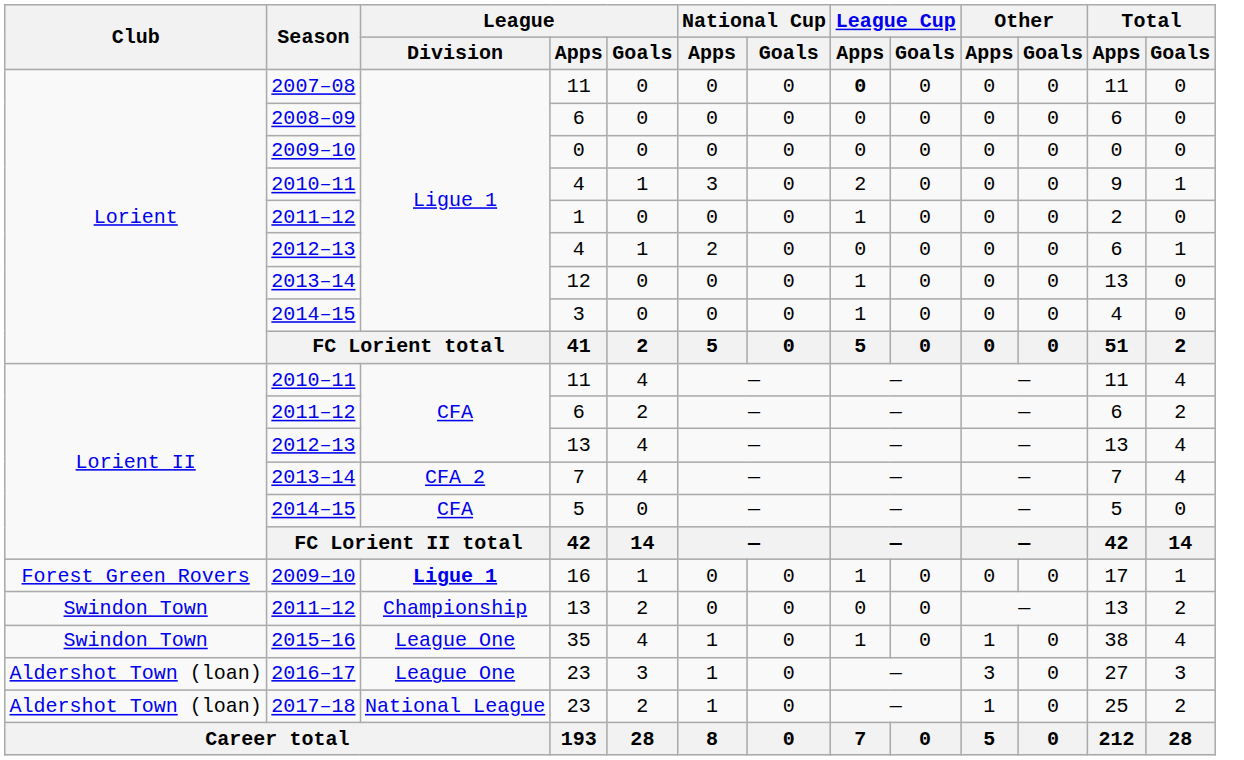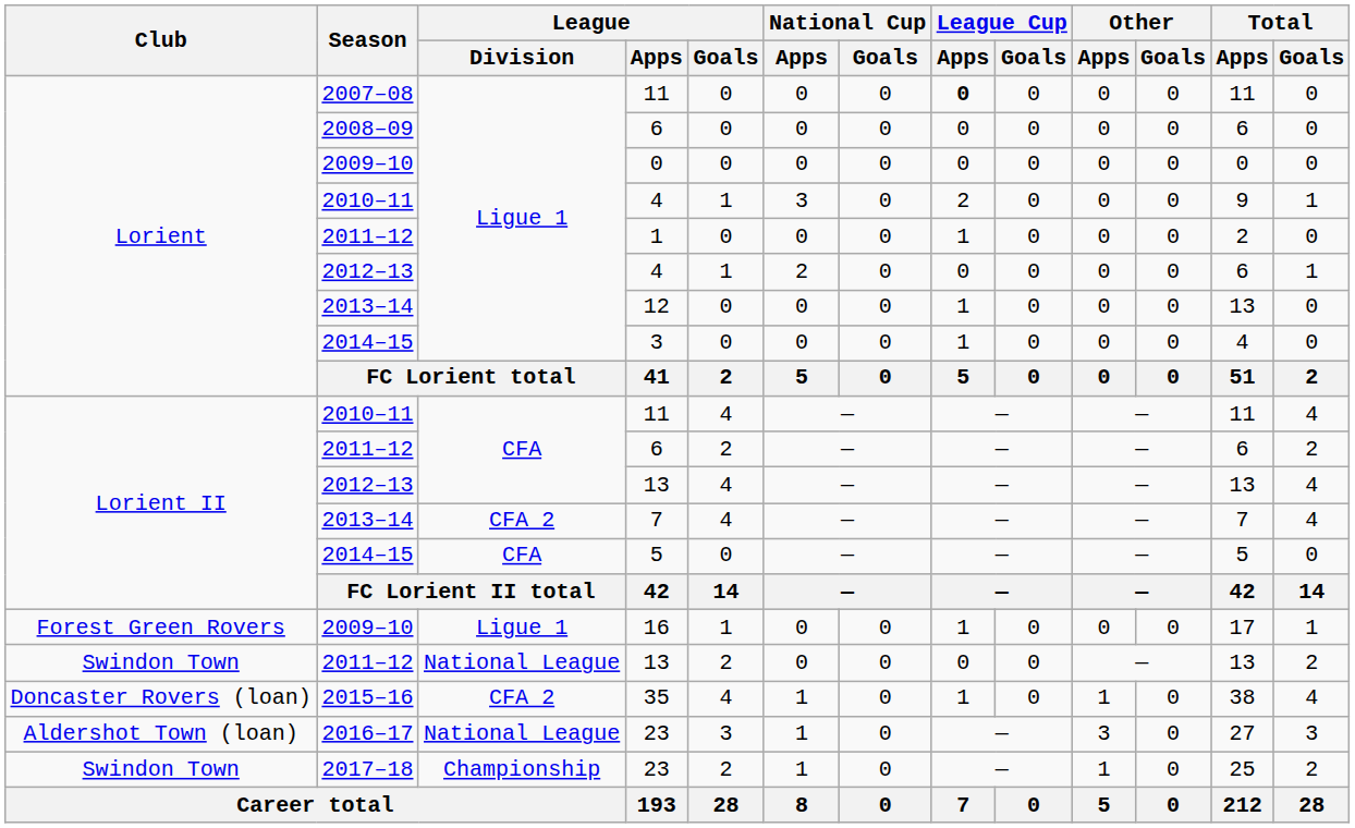 <table class="wikitable" style="text-align: center">
 <tr>
 <th rowspan="2">Club</th>
 <th rowspan="2">Season</th>
 <th colspan="3">League</th>
 <th colspan="2">National Cup</th>
 <th colspan="2"><a href='#'>League Cup</a></th>
 <th colspan="2">Other</th>
 <th colspan="2">Total</th>
 </tr>
 <tr>
 <th>Division</th>
 <th>Apps</th>
 <th>Goals</th>
 <th>Apps</th>
 <th>Goals</th>
 <th>Apps</th>
 <th>Goals</th>
 <th>Apps</th>
 <th>Goals</th>
 <th>Apps</th>
 <th>Goals</th>
 </tr>
 <tr>
 <td rowspan="9"><a href='#'>Lorient</a></td>
 <td><a href='#'>2007–08</a></td>
 <td rowspan="8"><a href='#'>Ligue 1</a></td>
 <td>11</td>
 <td>0</td>
 <td>0</td>
 <td>0</td>
 <td><strong>0</strong></td>
 <td>0</td>
 <td>0</td>
 <td>0</td>
 <td>11</td>
 <td>0</td>
 </tr>
 <tr>
 <td><a href='#'>2008–09</a></td>
 <td>6</td>
 <td>0</td>
 <td>0</td>
 <td>0</td>
 <td>0</td>
 <td>0</td>
 <td>0</td>
 <td>0</td>
 <td>6</td>
 <td>0</td>
 </tr>
 <tr>
 <td><a href='#'>2009–10</a></td>
 <td>0</td>
 <td>0</td>
 <td>0</td>
 <td>0</td>
 <td>0</td>
 <td>0</td>
 <td>0</td>
 <td>0</td>
 <td>0</td>
 <td>0</td>
 </tr>
 <tr>
 <td><a href='#'>2010–11</a></td>
 <td>4</td>
 <td>1</td>
 <td>3</td>
 <td>0</td>
 <td>2</td>
 <td>0</td>
 <td>0</td>
 <td>0</td>
 <td>9</td>
 <td>1</td>
 </tr>
 <tr>
 <td><a href='#'>2011–12</a></td>
 <td>1</td>
 <td>0</td>
 <td>0</td>
 <td>0</td>
 <td>1</td>
 <td>0</td>
 <td>0</td>
 <td>0</td>
 <td>2</td>
 <td>0</td>
 </tr>
 <tr>
 <td><a href='#'>2012–13</a></td>
 <td>4</td>
 <td>1</td>
 <td>2</td>
 <td>0</td>
 <td>0</td>
 <td>0</td>
 <td>0</td>
 <td>0</td>
 <td>6</td>
 <td>1</td>
 </tr>
 <tr>
 <td><a href='#'>2013–14</a></td>
 <td>12</td>
 <td>0</td>
 <td>0</td>
 <td>0</td>
 <td>1</td>
 <td>0</td>
 <td>0</td>
 <td>0</td>
 <td>13</td>
 <td>0</td>
 </tr>
 <tr>
 <td><a href='#'>2014–15</a></td>
 <td>3</td>
 <td>0</td>
 <td>0</td>
 <td>0</td>
 <td>1</td>
 <td>0</td>
 <td>0</td>
 <td>0</td>
 <td>4</td>
 <td>0</td>
 </tr>
 <tr>
 <th colspan="2">FC Lorient total</th>
 <th>41</th>
 <th>2</th>
 <th>5</th>
 <th>0</th>
 <th>5</th>
 <th>0</th>
 <th>0</th>
 <th>0</th>
 <th>51</th>
 <th>2</th>
 </tr>
 <tr>
 <td rowspan="6"><a href='#'>Lorient II</a></td>
 <td><a href='#'>2010–11</a></td>
 <td rowspan="3"><a href='#'>CFA</a></td>
 <td>11</td>
 <td>4</td>
 <td colspan="2">—</td>
 <td colspan="2">—</td>
 <td colspan="2">—</td>
 <td>11</td>
 <td>4</td>
 </tr>
 <tr>
 <td><a href='#'>2011–12</a></td>
 <td>6</td>
 <td>2</td>
 <td colspan="2">—</td>
 <td colspan="2">—</td>
 <td colspan="2">—</td>
 <td>6</td>
 <td>2</td>
 </tr>
 <tr>
 <td><a href='#'>2012–13</a></td>
 <td>13</td>
 <td>4</td>
 <td colspan="2">—</td>
 <td colspan="2">—</td>
 <td colspan="2">—</td>
 <td>13</td>
 <td>4</td>
 </tr>
 <tr>
 <td><a href='#'>2013–14</a></td>
 <td><a href='#'>CFA 2</a></td>
 <td>7</td>
 <td>4</td>
 <td colspan="2">—</td>
 <td colspan="2">—</td>
 <td colspan="2">—</td>
 <td>7</td>
 <td>4</td>
 </tr>
 <tr>
 <td><a href='#'>2014–15</a></td>
 <td><a href='#'>CFA</a></td>
 <td>5</td>
 <td>0</td>
 <td colspan="2">—</td>
 <td colspan="2">—</td>
 <td colspan="2">—</td>
 <td>5</td>
 <td>0</td>
 </tr>
 <tr>
 <th colspan="2">FC Lorient II total</th>
 <th>42</th>
 <th>14</th>
 <th colspan="2">—</th>
 <th colspan="2">—</th>
 <th colspan="2">—</th>
 <th>42</th>
 <th>14</th>
 </tr>
 <tr>
 <td><a href='#'>Forest Green Rovers</a></td>
 <td><a href='#'>2009–10</a></td>
-<td><strong><a href='#'>Ligue 1</a></strong></td>
+<td><a href='#'>Ligue 1</a></td>
 <td>16</td>
 <td>1</td>
 <td>0</td>
 <td>0</td>
 <td>1</td>
 <td>0</td>
 <td>0</td>
 <td>0</td>
 <td>17</td>
 <td>1</td>
 </tr>
 <tr>
 <td><a href='#'>Swindon Town</a></td>
 <td><a href='#'>2011–12</a></td>
-<td><a href='#'>Championship</a></td>
+<td><a href='#'>National League</a></td>
 <td>13</td>
 <td>2</td>
 <td>0</td>
 <td>0</td>
 <td>0</td>
 <td>0</td>
 <td colspan="2">—</td>
 <td>13</td>
 <td>2</td>
 </tr>
 <tr>
-<td><a href='#'>Swindon Town</a></td>
+<td><a href='#'>Doncaster Rovers</a> (loan)</td>
 <td><a href='#'>2015–16</a></td>
-<td><a href='#'>League One</a></td>
+<td><a href='#'>CFA 2</a></td>
 <td>35</td>
 <td>4</td>
 <td>1</td>
 <td>0</td>
 <td>1</td>
 <td>0</td>
 <td>1</td>
 <td>0</td>
 <td>38</td>
 <td>4</td>
 </tr>
 <tr>
 <td><a href='#'>Aldershot Town</a> (loan)</td>
 <td><a href='#'>2016–17</a></td>
-<td><a href='#'>League One</a></td>
+<td><a href='#'>National League</a></td>
 <td>23</td>
 <td>3</td>
 <td>1</td>
 <td>0</td>
 <td colspan="2">—</td>
 <td>3</td>
 <td>0</td>
 <td>27</td>
 <td>3</td>
 </tr>
 <tr>
-<td><a href='#'>Aldershot Town</a> (loan)</td>
+<td><a href='#'>Swindon Town</a></td>
 <td><a href='#'>2017–18</a></td>
-<td><a href='#'>National League</a></td>
+<td><a href='#'>Championship</a></td>
 <td>23</td>
 <td>2</td>
 <td>1</td>
 <td>0</td>
 <td colspan="2">—</td>
 <td>1</td>
 <td>0</td>
 <td>25</td>
 <td>2</td>
 </tr>
 <tr>
 <th colspan="3">Career total</th>
 <th>193</th>
 <th>28</th>
 <th>8</th>
 <th>0</th>
 <th>7</th>
 <th>0</th>
 <th>5</th>
 <th>0</th>
 <th>212</th>
 <th>28</th>
 </tr>
 </table>
